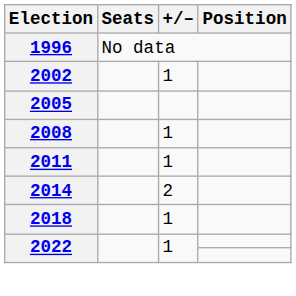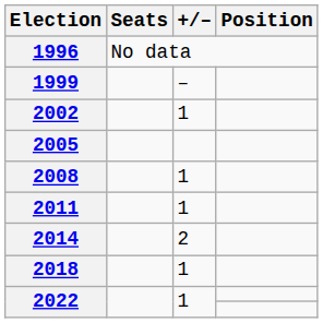 <table class="wikitable sortable">
 <tr>
 <th>Election</th>
 <th>Seats</th>
 <th>+/–</th>
 <th>Position</th>
 </tr>
 <tr>
 <th><a href='#'>1996</a></th>
 <td colspan="3">No data</td>
+</tr>
+<tr>
+<th><a href='#'>1999</a></th>
+<td></td>
+<td>–</td>
+<td></td>
 </tr>
 <tr>
 <th><a href='#'>2002</a></th>
 <td></td>
 <td> 1</td>
 <td></td>
 </tr>
 <tr>
 <th><a href='#'>2005</a></th>
 <td></td>
 <td></td>
 <td></td>
 </tr>
 <tr>
 <th><a href='#'>2008</a></th>
 <td></td>
 <td> 1</td>
 <td></td>
 </tr>
 <tr>
 <th><a href='#'>2011</a></th>
 <td></td>
 <td> 1</td>
 <td></td>
 </tr>
 <tr>
 <th><a href='#'>2014</a></th>
 <td></td>
 <td> 2</td>
 <td></td>
 </tr>
 <tr>
 <th><a href='#'>2018</a></th>
 <td></td>
 <td> 1</td>
 <td></td>
 </tr>
 <tr>
 <th rowspan="2"><a href='#'>2022</a></th>
 <td rowspan="2"></td>
 <td rowspan="2"> 1</td>
 <td></td>
 </tr>
 <tr>
 <td></td>
 </tr>
 </table>
